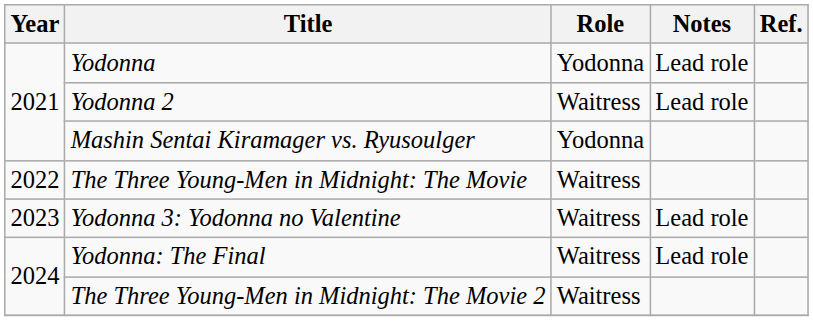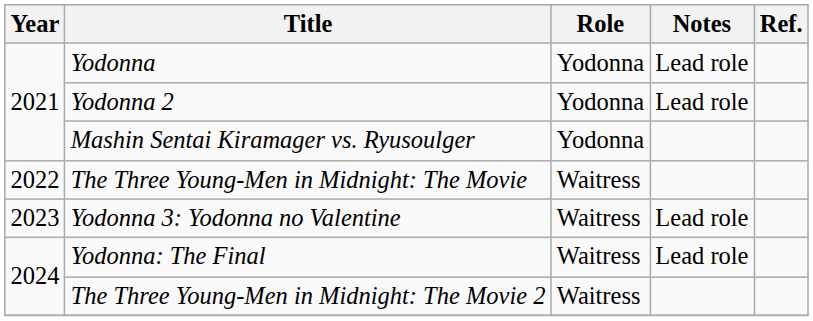 <table class="wikitable">
 <tr>
 <th>Year</th>
 <th>Title</th>
 <th>Role</th>
 <th>Notes</th>
 <th>Ref.</th>
 </tr>
 <tr>
 <td rowspan="3">2021</td>
 <td><em>Yodonna</em></td>
 <td>Yodonna</td>
 <td>Lead role</td>
 <td></td>
 </tr>
 <tr>
 <td><em>Yodonna 2</em></td>
-<td>Waitress</td>
+<td>Yodonna</td>
 <td>Lead role</td>
 <td></td>
 </tr>
 <tr>
 <td><em>Mashin Sentai Kiramager vs. Ryusoulger</em></td>
 <td>Yodonna</td>
 <td></td>
 <td></td>
 </tr>
 <tr>
 <td>2022</td>
 <td><em>The Three Young-Men in Midnight: The Movie</em></td>
 <td>Waitress</td>
 <td></td>
 <td></td>
 </tr>
 <tr>
 <td>2023</td>
 <td><em>Yodonna 3: Yodonna no Valentine</em></td>
 <td>Waitress</td>
 <td>Lead role</td>
 <td></td>
 </tr>
 <tr>
 <td rowspan="2">2024</td>
 <td><em>Yodonna: The Final</em></td>
 <td>Waitress</td>
 <td>Lead role</td>
 <td></td>
 </tr>
 <tr>
 <td><em>The Three Young-Men in Midnight: The Movie 2</em></td>
 <td>Waitress</td>
 <td></td>
 <td></td>
 </tr>
 <tr>
 </tr>
 </table>
